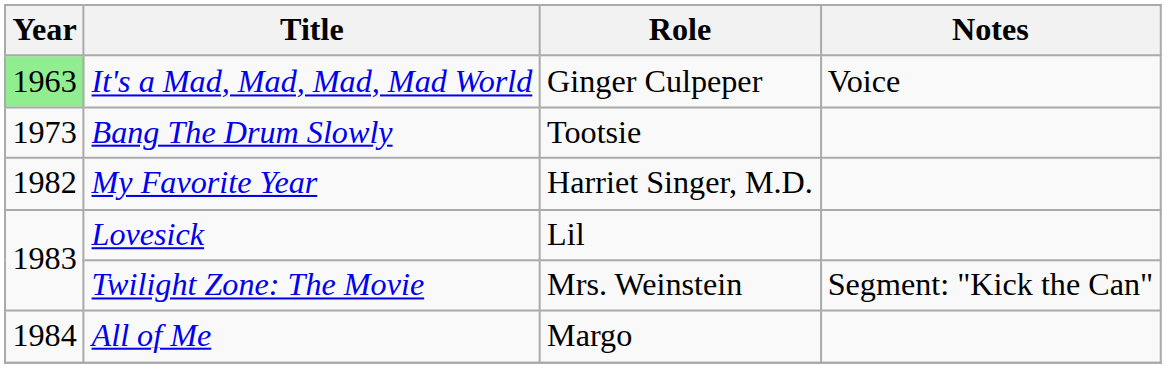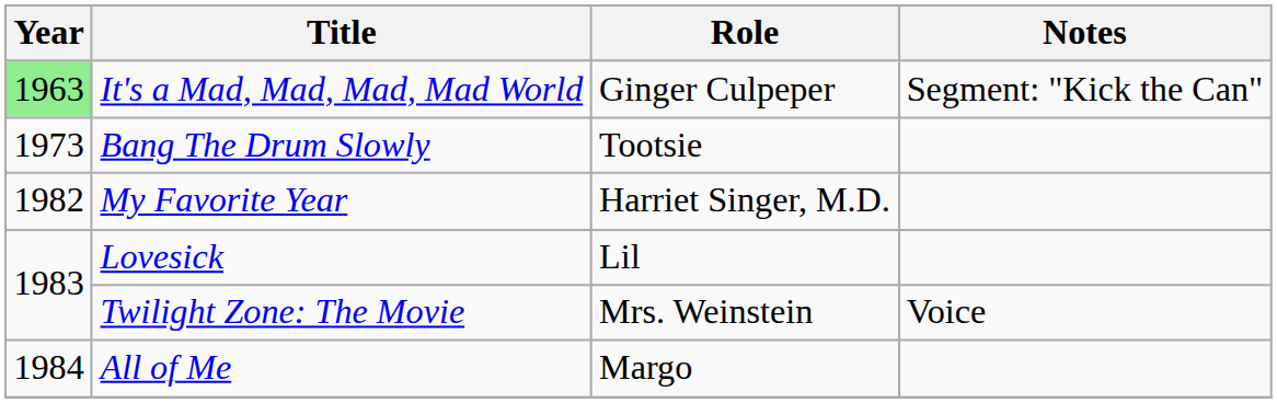 <table class="wikitable sortable">
 <tr>
 <th>Year</th>
 <th>Title</th>
 <th>Role</th>
 <th class="unsortable">Notes</th>
 </tr>
 <tr>
 <td style="background: lightgreen;">1963</td>
 <td><em><a href='#'>It's a Mad, Mad, Mad, Mad World</a></em></td>
 <td>Ginger Culpeper</td>
-<td>Voice</td>
+<td>Segment: "Kick the Can"</td>
 </tr>
 <tr>
 <td>1973</td>
 <td><em><a href='#'>Bang The Drum Slowly</a></em></td>
 <td>Tootsie</td>
 <td></td>
 </tr>
 <tr>
 <td>1982</td>
 <td><em><a href='#'>My Favorite Year</a></em></td>
 <td>Harriet Singer, M.D.</td>
 <td></td>
 </tr>
 <tr>
 <td rowspan=2>1983</td>
 <td><em><a href='#'>Lovesick</a></em></td>
 <td>Lil</td>
 <td></td>
 </tr>
 <tr>
 <td><em><a href='#'>Twilight Zone: The Movie</a></em></td>
 <td>Mrs. Weinstein</td>
-<td>Segment: "Kick the Can"</td>
+<td>Voice</td>
 </tr>
 <tr>
 <td>1984</td>
 <td><em><a href='#'>All of Me</a></em></td>
 <td>Margo</td>
 <td></td>
 </tr>
 <tr>
 </tr>
 </table>
